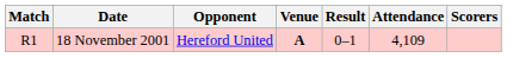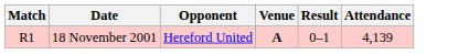 <table class="wikitable" style="font-size:100%; text-align:center">
 <tr>
 <th>Match</th>
 <th>Date</th>
 <th>Opponent</th>
 <th>Venue</th>
 <th>Result</th>
 <th>Attendance</th>
-<th>Scorers</th>
 </tr>
 <tr style="background: #FFCCCC;">
 <td>R1</td>
 <td>18 November 2001</td>
 <td><a href='#'>Hereford United</a></td>
 <td><strong>A</strong></td>
 <td>0–1</td>
-<td>4,109</td>
-<td></td>
+<td>4,139</td>
 </tr>
 </table>
